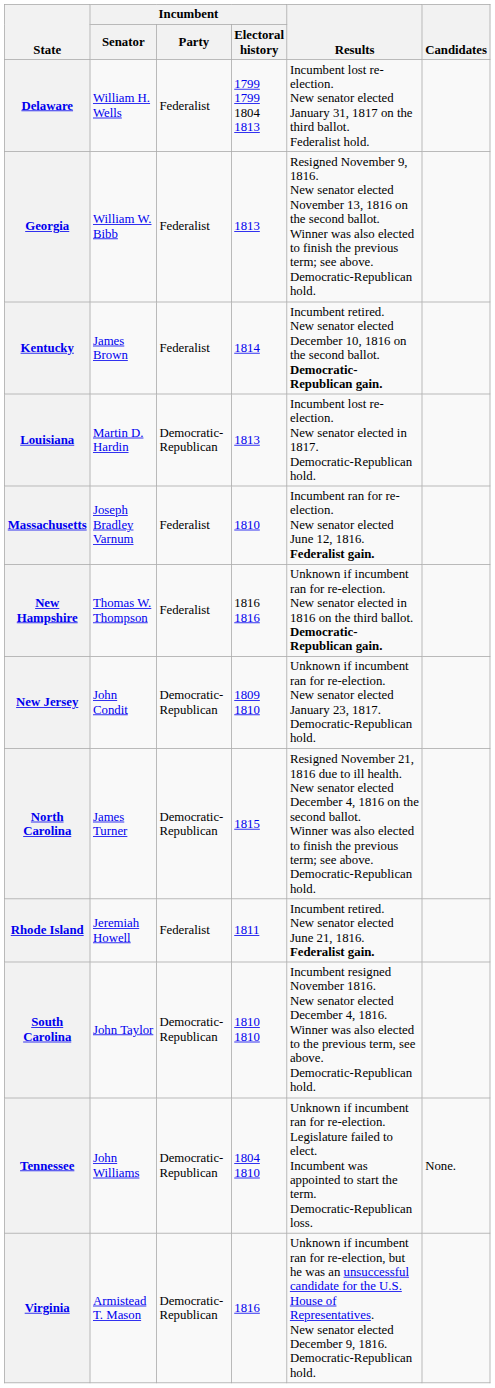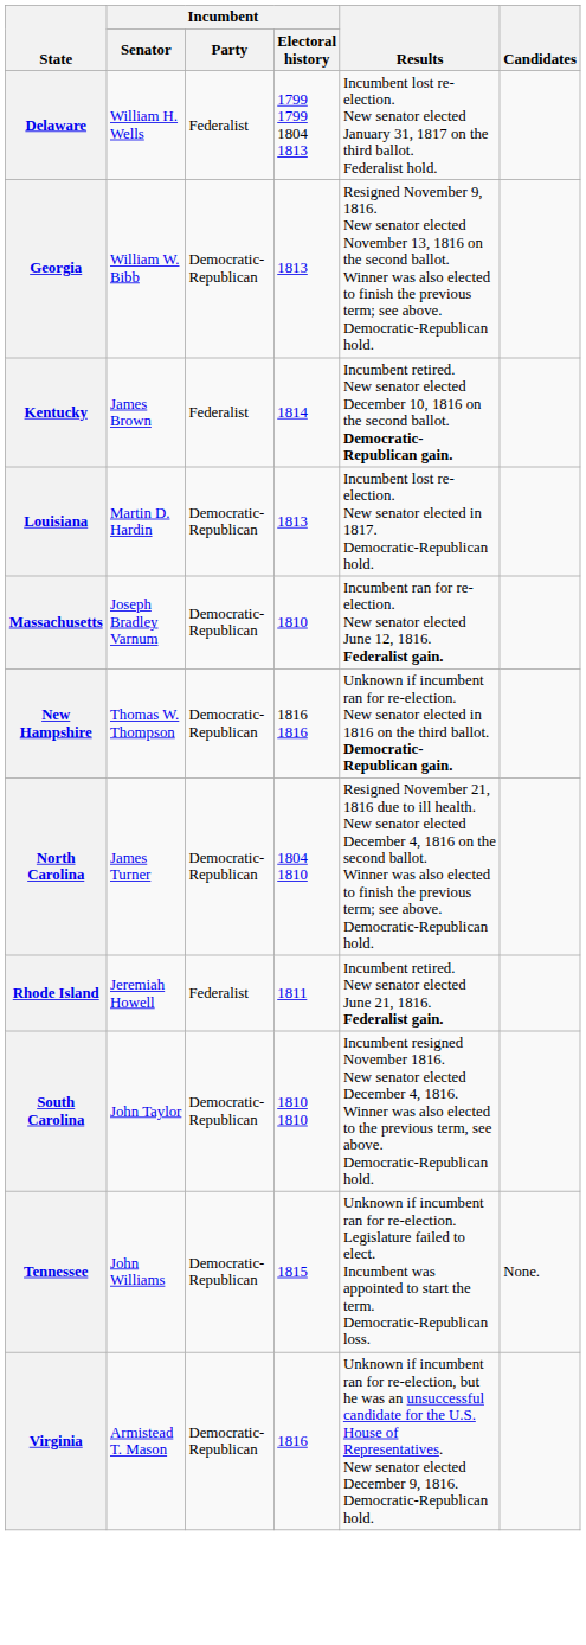 <table class=wikitable>
 <tr valign=bottom>
 <th rowspan=2>State</th>
 <th colspan=3>Incumbent</th>
 <th rowspan=2>Results</th>
 <th rowspan=2>Candidates</th>
 </tr>
 <tr>
 <th>Senator</th>
 <th>Party</th>
 <th>Electoral<br>history</th>
 </tr>
 <tr>
 <th><a href='#'>Delaware</a></th>
 <td><a href='#'>William H. Wells</a></td>
 <td>Federalist</td>
 <td><a href='#'>1799 </a><br><a href='#'>1799</a><br>1804 <br><a href='#'>1813 </a></td>
 <td>Incumbent lost re-election.<br>New senator elected January 31, 1817 on the third ballot.<br>Federalist hold.</td>
 <td nowrap></td>
 </tr>
 <tr>
 <th><a href='#'>Georgia</a></th>
 <td><a href='#'>William W. Bibb</a></td>
-<td>Federalist</td>
+<td>Democratic-<br>Republican</td>
 <td><a href='#'>1813 </a></td>
 <td>Resigned November 9, 1816.<br>New senator elected November 13, 1816 on the second ballot.<br>Winner was also elected to finish the previous term; see above.<br>Democratic-Republican hold.</td>
 <td nowrap></td>
 </tr>
 <tr>
 <th><a href='#'>Kentucky</a></th>
 <td><a href='#'>James Brown</a></td>
 <td>Federalist</td>
 <td><a href='#'>1814 </a></td>
 <td>Incumbent retired.<br>New senator elected December 10, 1816 on the second ballot.<br><strong>Democratic-Republican gain.</strong></td>
 <td nowrap></td>
 </tr>
 <tr>
 <th><a href='#'>Louisiana</a></th>
 <td><a href='#'>Martin D. Hardin</a></td>
 <td>Democratic-<br>Republican</td>
 <td><a href='#'>1813 </a></td>
 <td>Incumbent lost re-election.<br>New senator elected in 1817.<br>Democratic-Republican hold.</td>
 <td nowrap></td>
 </tr>
 <tr>
 <th><a href='#'>Massachusetts</a></th>
 <td><a href='#'>Joseph Bradley Varnum</a></td>
-<td>Federalist</td>
+<td>Democratic-Republican</td>
 <td><a href='#'>1810</a></td>
 <td>Incumbent ran for re-election.<br>New senator elected June 12, 1816.<br><strong>Federalist gain.</strong></td>
 <td nowrap></td>
 </tr>
 <tr>
 <th><a href='#'>New Hampshire</a></th>
 <td><a href='#'>Thomas W. Thompson</a></td>
-<td>Federalist</td>
+<td>Democratic-<br>Republican</td>
 <td>1816 <br><a href='#'>1816 </a></td>
 <td>Unknown if incumbent ran for re-election.<br>New senator elected in 1816 on the third ballot.<br><strong>Democratic-Republican gain.</strong></td>
-<td nowrap></td>
-</tr>
-<tr>
-<th><a href='#'>New Jersey</a></th>
-<td><a href='#'>John Condit</a></td>
-<td>Democratic-<br>Republican</td>
-<td><a href='#'>1809 </a><br><a href='#'>1810</a></td>
-<td>Unknown if incumbent ran for re-election.<br>New senator elected January 23, 1817.<br>Democratic-Republican hold.</td>
 <td nowrap></td>
 </tr>
 <tr>
 <th><a href='#'>North Carolina</a></th>
 <td><a href='#'>James Turner</a></td>
 <td>Democratic-<br>Republican</td>
-<td><a href='#'>1815 </a></td>
+<td><a href='#'>1804</a><br><a href='#'>1810</a></td>
 <td>Resigned November 21, 1816 due to ill health.<br>New senator elected December 4, 1816 on the second ballot.<br>Winner was also elected to finish the previous term; see above.<br>Democratic-Republican hold.</td>
 <td nowrap></td>
 </tr>
 <tr>
 <th><a href='#'>Rhode Island</a></th>
 <td><a href='#'>Jeremiah Howell</a></td>
 <td>Federalist</td>
 <td><a href='#'>1811</a></td>
 <td>Incumbent retired.<br>New senator elected June 21, 1816.<br><strong>Federalist gain.</strong></td>
 <td nowrap></td>
 </tr>
 <tr>
 <th><a href='#'>South Carolina</a></th>
 <td><a href='#'>John Taylor</a></td>
-<td>Democratic-Republican</td>
+<td>Democratic-<br>Republican</td>
 <td><a href='#'>1810 </a><br><a href='#'>1810</a></td>
 <td>Incumbent resigned November 1816.<br>New senator elected December 4, 1816.<br>Winner was also elected to the previous term, see above.<br>Democratic-Republican hold.</td>
 <td nowrap></td>
 </tr>
 <tr>
 <th><a href='#'>Tennessee</a></th>
 <td><a href='#'>John Williams</a></td>
 <td>Democratic-Republican</td>
-<td><a href='#'>1804</a><br><a href='#'>1810</a></td>
+<td><a href='#'>1815 </a></td>
 <td>Unknown if incumbent ran for re-election.<br>Legislature failed to elect.<br>Incumbent was appointed to start the term.<br>Democratic-Republican loss.</td>
 <td>None.</td>
 </tr>
 <tr>
 <th><a href='#'>Virginia</a></th>
 <td><a href='#'>Armistead T. Mason</a></td>
 <td>Democratic-Republican</td>
 <td><a href='#'>1816 </a></td>
 <td>Unknown if incumbent ran for re-election, but he was an <a href='#'>unsuccessful candidate for the U.S. House of Representatives</a>.<br>New senator elected December 9, 1816.<br>Democratic-Republican hold.</td>
 <td nowrap></td>
 </tr>
 </table>
